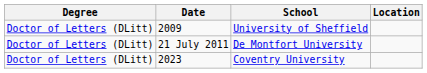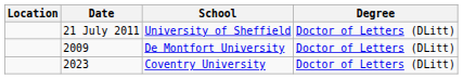 <table class="wikitable sortable" style="border:darkgrey;">
 <tr>
-<th>Degree</th>
+<th>Location</th>
 <th>Date</th>
 <th>School</th>
-<th>Location</th>
+<th>Degree</th>
 </tr>
 <tr valign="top">
+<td></td>
+<td>21 July 2011</td>
+<td><a href='#'>University of Sheffield</a></td>
 <td><a href='#'>Doctor of Letters</a> (DLitt)</td>
-<td>2009</td>
-<td><a href='#'>University of Sheffield</a></td>
-<td></td>
 </tr>
 <tr valign="top">
+<td></td>
+<td>2009</td>
+<td><a href='#'>De Montfort University</a></td>
 <td><a href='#'>Doctor of Letters</a> (DLitt)</td>
-<td>21 July 2011</td>
-<td><a href='#'>De Montfort University</a></td>
-<td></td>
 </tr>
 <tr valign="top">
-<td><a href='#'>Doctor of Letters</a> (DLitt)</td>
+<td></td>
 <td>2023</td>
 <td><a href='#'>Coventry University</a></td>
-<td></td>
+<td><a href='#'>Doctor of Letters</a> (DLitt)</td>
 </tr>
 </table>
